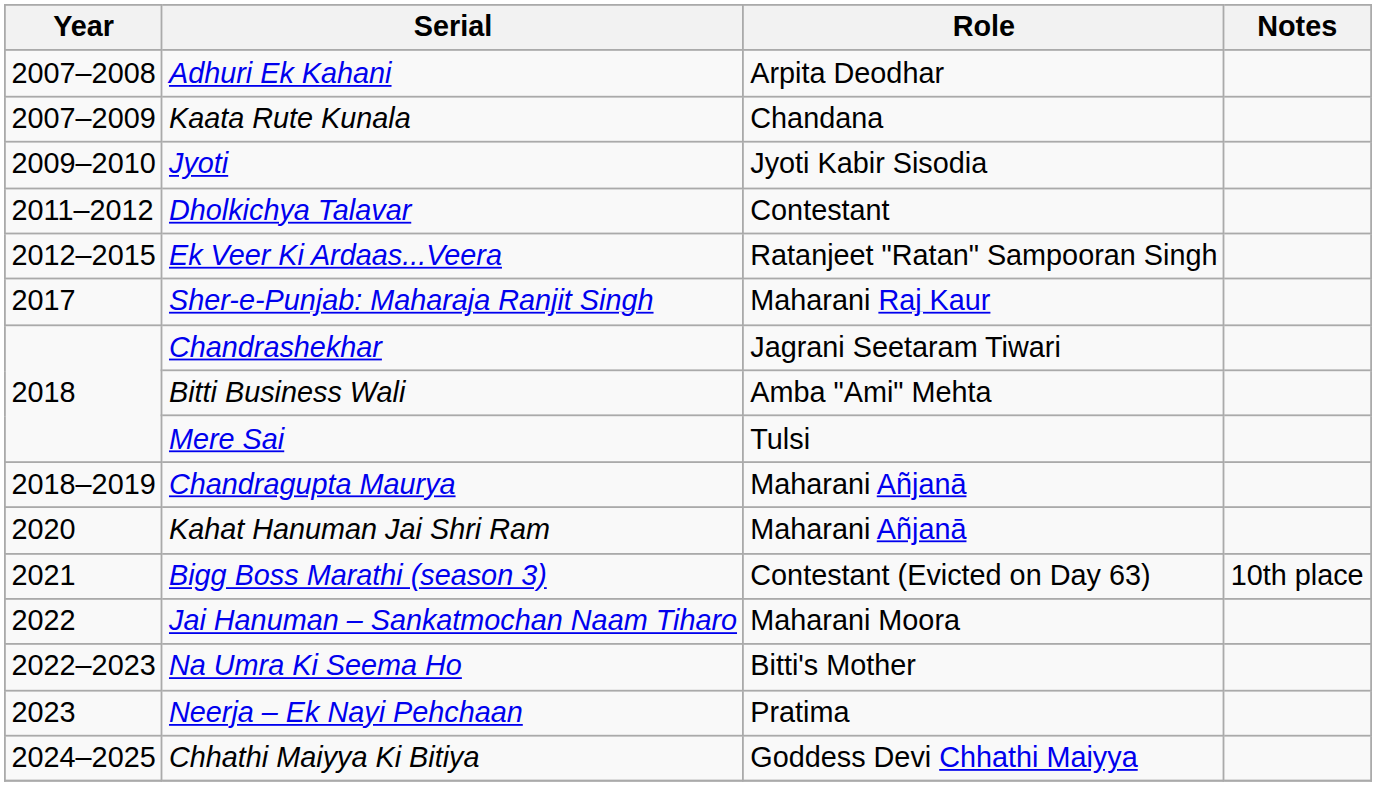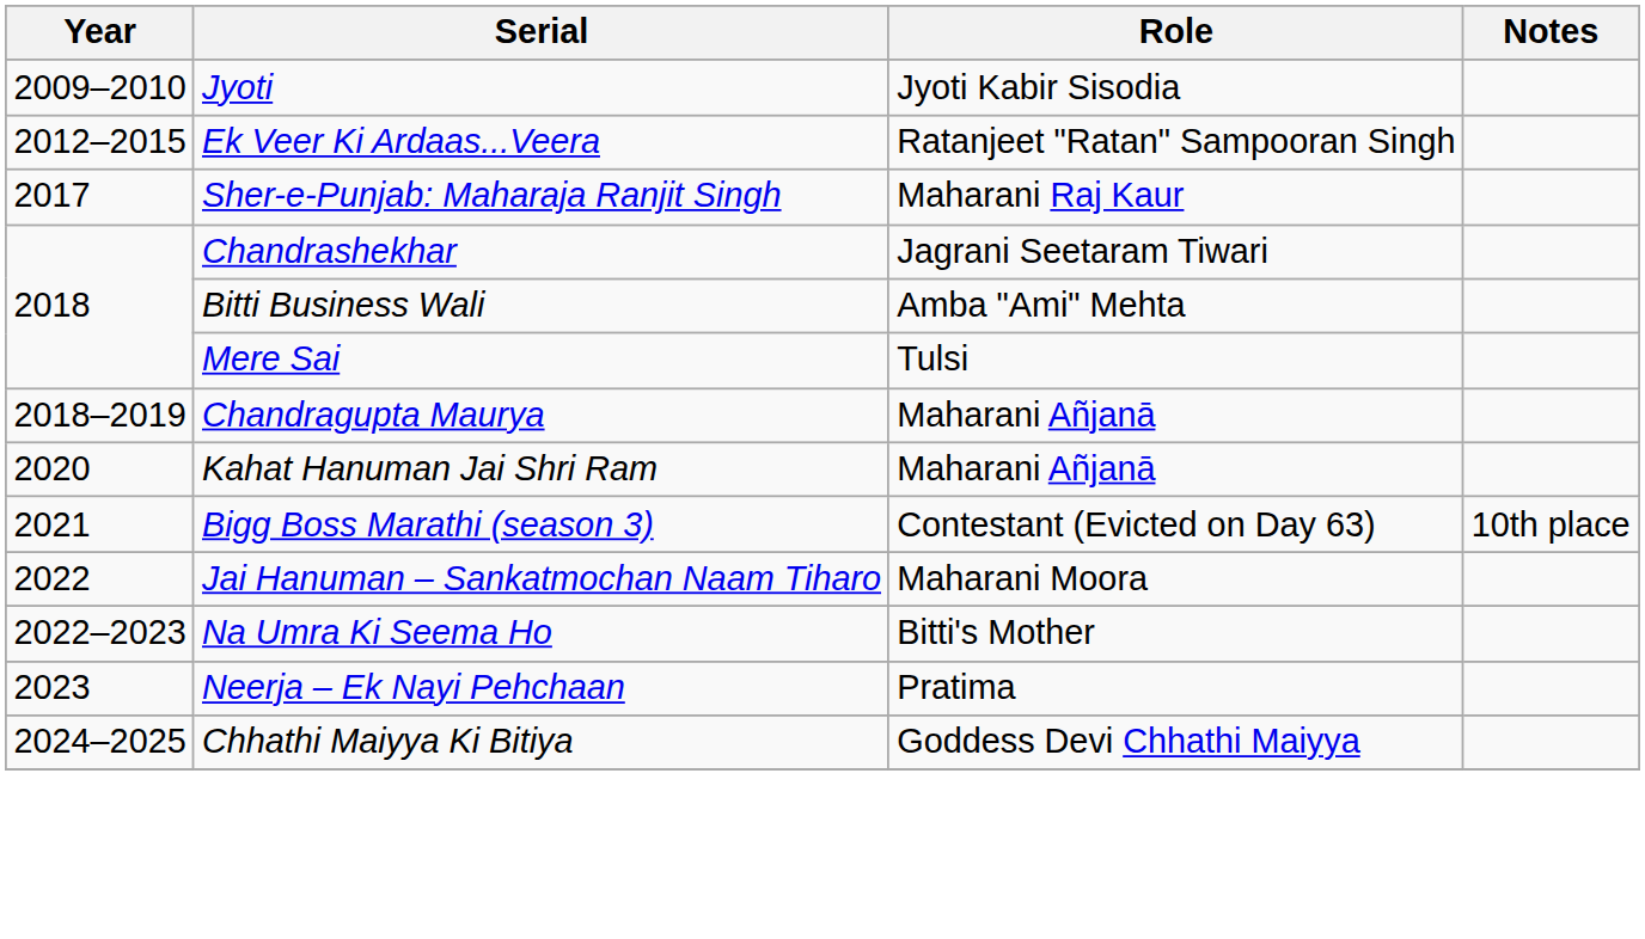 <table class="wikitable sortable">
 <tr>
 <th>Year</th>
 <th>Serial</th>
 <th>Role</th>
 <th>Notes</th>
 </tr>
 <tr>
-<td>2007–2008</td>
-<td><em><a href='#'>Adhuri Ek Kahani</a></em></td>
-<td>Arpita Deodhar</td>
-<td></td>
-</tr>
-<tr>
-<td>2007–2009</td>
-<td><em>Kaata Rute Kunala</em></td>
-<td>Chandana</td>
-<td></td>
-</tr>
-<tr>
 <td>2009–2010</td>
 <td><em><a href='#'> Jyoti</a></em></td>
 <td>Jyoti Kabir Sisodia</td>
-<td></td>
-</tr>
-<tr>
-<td>2011–2012</td>
-<td><em><a href='#'>Dholkichya Talavar</a></em></td>
-<td>Contestant</td>
 <td></td>
 </tr>
 <tr>
 <td>2012–2015</td>
 <td><em><a href='#'>Ek Veer Ki Ardaas...Veera</a></em></td>
 <td>Ratanjeet "Ratan" Sampooran Singh</td>
 <td></td>
 </tr>
 <tr>
 <td>2017</td>
 <td><em><a href='#'>Sher-e-Punjab: Maharaja Ranjit Singh</a></em></td>
 <td>Maharani <a href='#'>Raj Kaur</a></td>
 <td></td>
 </tr>
 <tr>
 <td rowspan="3">2018</td>
 <td><em><a href='#'> Chandrashekhar</a></em></td>
 <td>Jagrani Seetaram Tiwari</td>
 <td></td>
 </tr>
 <tr>
 <td><em>Bitti Business Wali</em></td>
 <td>Amba "Ami" Mehta</td>
 <td></td>
 </tr>
 <tr>
 <td><em><a href='#'>Mere Sai</a></em></td>
 <td>Tulsi</td>
 <td></td>
 </tr>
 <tr>
 <td>2018–2019</td>
 <td><em><a href='#'>Chandragupta Maurya</a></em></td>
 <td>Maharani <a href='#'>Añjanā</a></td>
 <td></td>
 </tr>
 <tr>
 <td>2020</td>
 <td><em>Kahat Hanuman Jai Shri Ram</em></td>
 <td>Maharani <a href='#'>Añjanā</a></td>
 <td></td>
 </tr>
 <tr>
 <td>2021</td>
 <td><em><a href='#'>Bigg Boss Marathi (season 3)</a></em></td>
 <td>Contestant (Evicted on Day 63)</td>
 <td>10th place </td>
 </tr>
 <tr>
 <td>2022</td>
 <td><em><a href='#'>Jai Hanuman – Sankatmochan Naam Tiharo</a></em></td>
 <td>Maharani Moora</td>
 <td></td>
 </tr>
 <tr>
 <td>2022–2023</td>
 <td><em><a href='#'>Na Umra Ki Seema Ho</a></em></td>
 <td>Bitti's Mother</td>
 <td></td>
 </tr>
 <tr>
 <td>2023</td>
 <td><em><a href='#'>Neerja – Ek Nayi Pehchaan</a></em></td>
 <td>Pratima</td>
 <td></td>
 </tr>
 <tr>
 <td>2024–2025</td>
 <td><em>Chhathi Maiyya Ki Bitiya</em></td>
 <td>Goddess Devi <a href='#'>Chhathi Maiyya</a></td>
 <td></td>
 </tr>
 <tr>
 </tr>
 </table>
